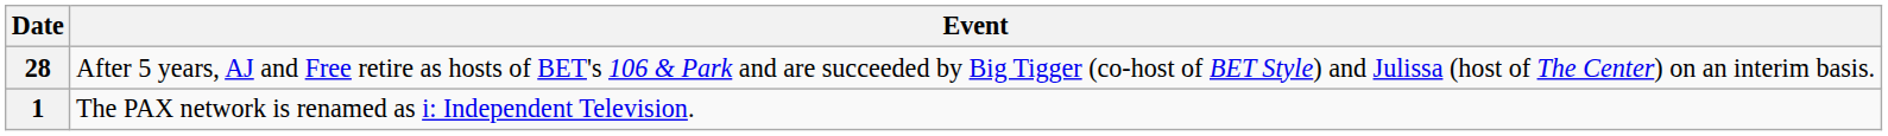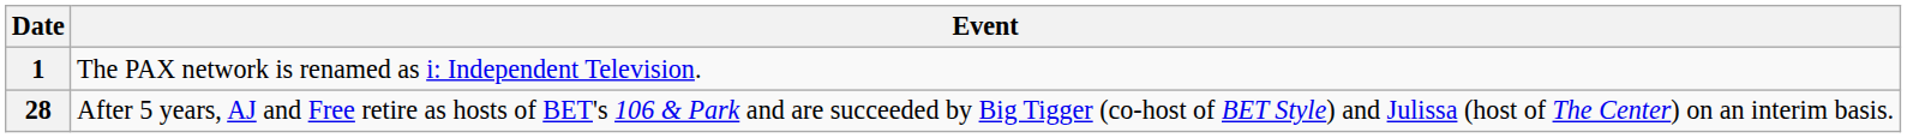 <table class="wikitable">
 <tr>
 <th>Date</th>
 <th>Event</th>
 </tr>
 <tr>
+<th>1</th>
+<td>The PAX network is renamed as <a href='#'>i: Independent Television</a>.</td>
+</tr>
+<tr>
 <th>28</th>
 <td>After 5 years, <a href='#'>AJ</a> and <a href='#'>Free</a> retire as hosts of <a href='#'>BET</a>'s <em><a href='#'>106 & Park</a></em> and are succeeded by <a href='#'>Big Tigger</a> (co-host of <em><a href='#'>BET Style</a></em>) and <a href='#'>Julissa</a> (host of <em><a href='#'>The Center</a></em>) on an interim basis.</td>
 </tr>
-<tr>
-<th>1</th>
-<td>The PAX network is renamed as <a href='#'>i: Independent Television</a>.</td>
-</tr>
 </table>
